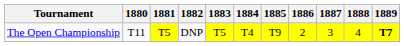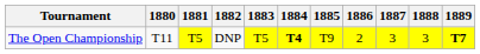 <table class="wikitable" style="font-size:95%;text-align:center;">
 <tr>
 <th>Tournament</th>
 <th>1880</th>
 <th>1881</th>
 <th>1882</th>
 <th>1883</th>
 <th>1884</th>
 <th>1885</th>
 <th>1886</th>
 <th>1887</th>
 <th>1888</th>
 <th>1889</th>
 </tr>
 <tr>
 <td align="left"><a href='#'>The Open Championship</a></td>
 <td>T11</td>
 <td style="background:yellow;">T5</td>
 <td>DNP</td>
 <td style="background:yellow;">T5</td>
-<td style="background:yellow;">T4</td>
+<td style="background:yellow;"><strong>T4</strong></td>
 <td style="background:yellow;">T9</td>
 <td style="background:yellow;">2</td>
 <td style="background:yellow;">3</td>
-<td style="background:yellow;">4</td>
+<td style="background:yellow;">3</td>
 <td style="background:yellow;"><strong>T7</strong></td>
 </tr>
 </table>
